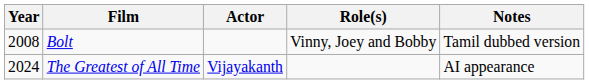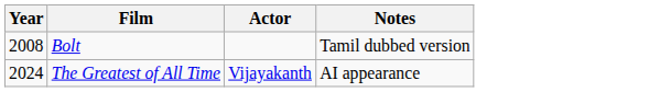 <table class="wikitable">
 <tr>
 <th>Year</th>
 <th>Film</th>
 <th>Actor</th>
-<th>Role(s)</th>
 <th>Notes</th>
 </tr>
 <tr>
 <td>2008</td>
 <td><em><a href='#'>Bolt</a></em></td>
 <td></td>
-<td>Vinny, Joey and Bobby</td>
 <td>Tamil dubbed version</td>
 </tr>
 <tr>
 <td>2024</td>
 <td><em><a href='#'>The Greatest of All Time</a></em></td>
 <td><a href='#'>Vijayakanth</a></td>
-<td></td>
 <td>AI appearance</td>
 </tr>
 </table>
